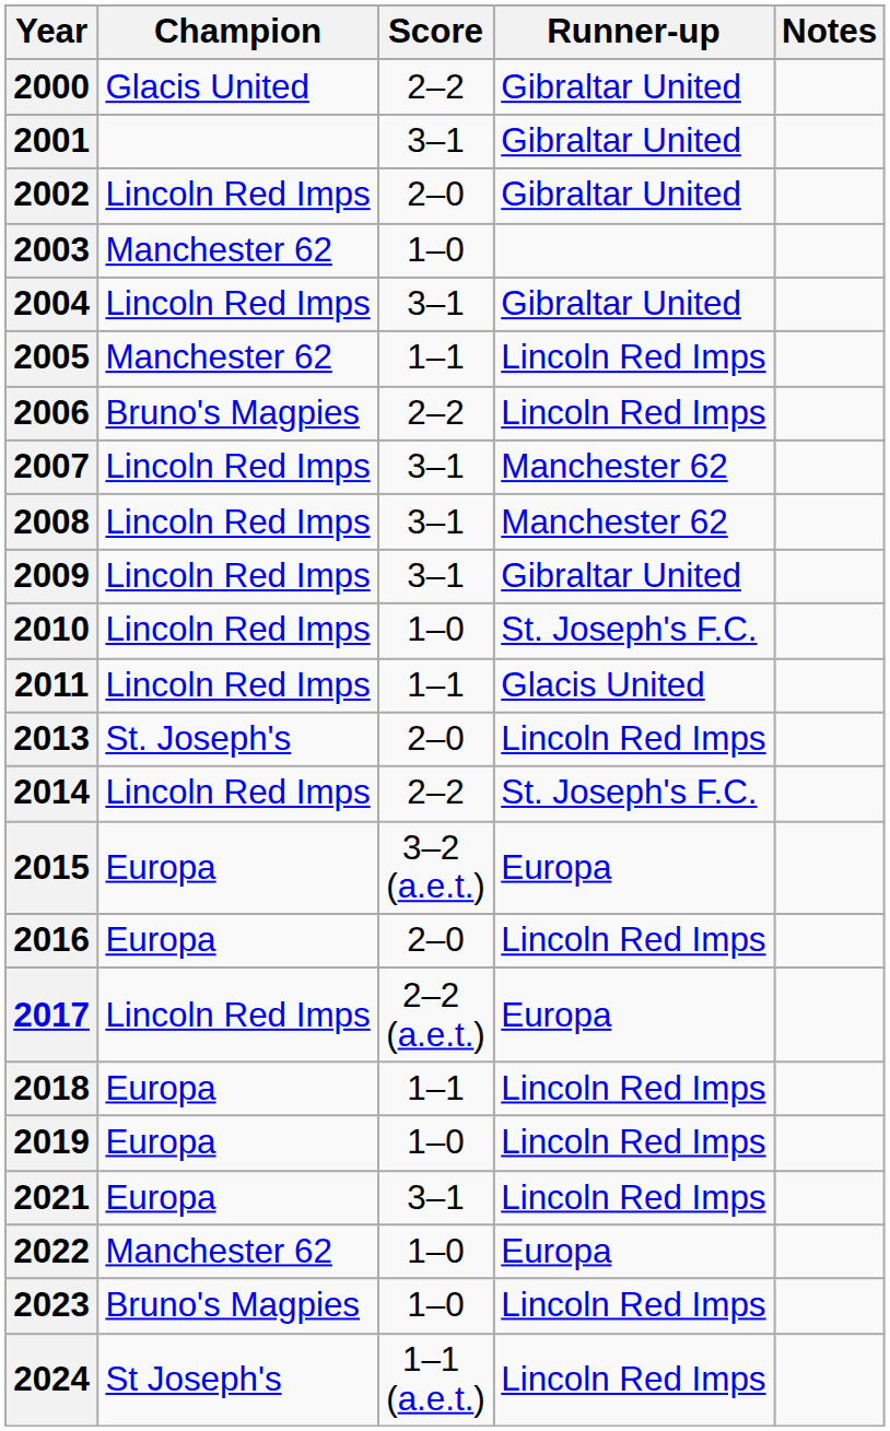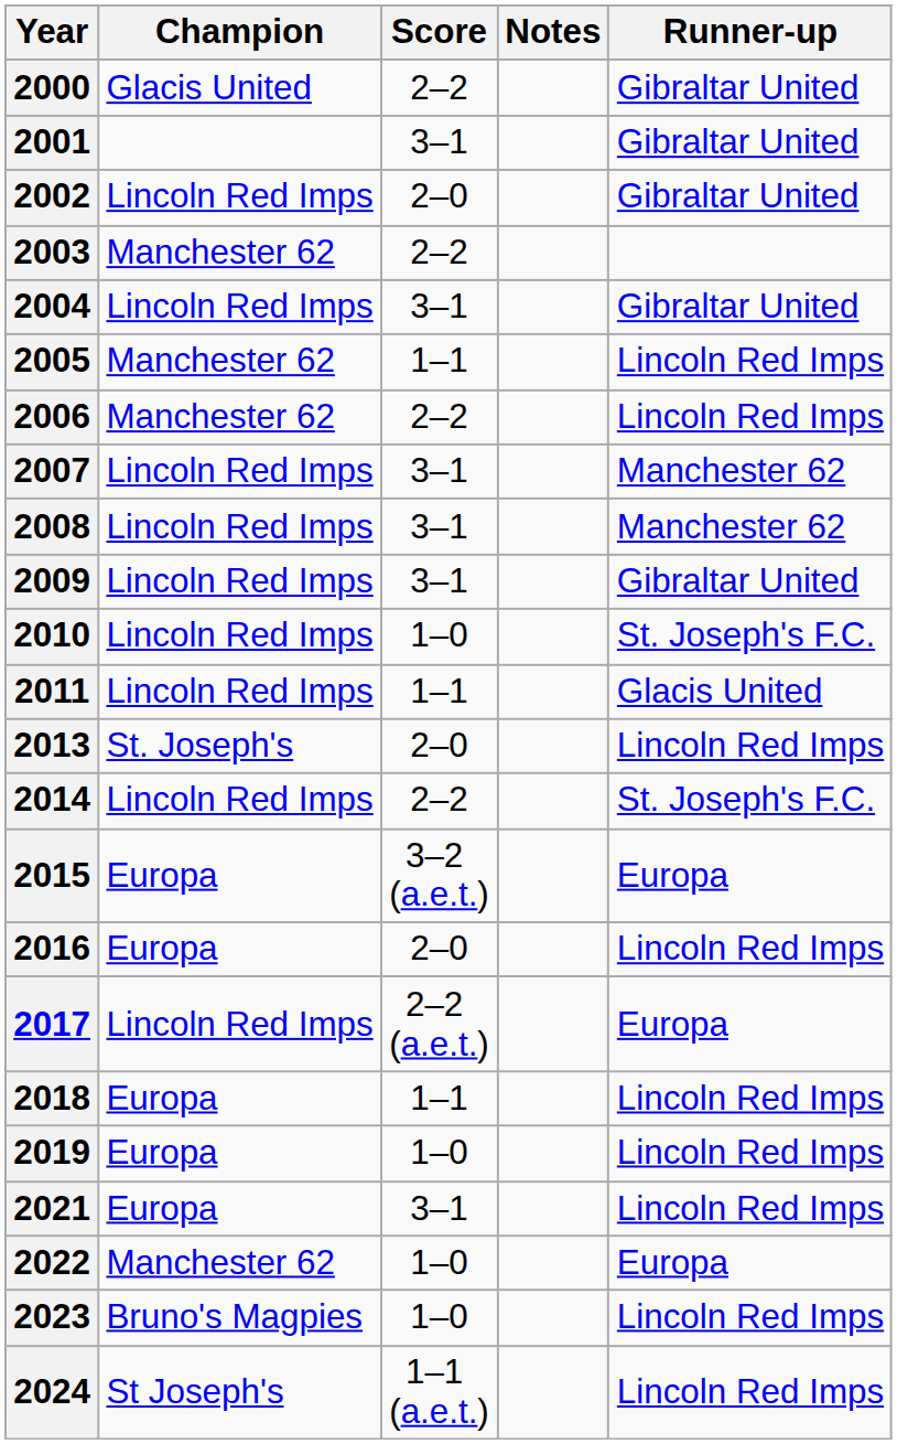 <table class="wikitable sortable plainrowheaders" style="text-align:center;">
 <tr>
 <th>Year</th>
 <th>Champion</th>
 <th>Score</th>
+<th class="unsortable">Notes</th>
 <th>Runner-up</th>
-<th class="unsortable">Notes</th>
 </tr>
 <tr>
 <th scope="row">2000</th>
 <td style="text-align:left;"><a href='#'>Glacis United</a></td>
 <td>2–2</td>
+<td></td>
 <td style="text-align:left;"><a href='#'>Gibraltar United</a></td>
-<td></td>
 </tr>
 <tr>
 <th scope="row">2001</th>
 <td style="text-align:left;"></td>
 <td>3–1</td>
+<td></td>
 <td style="text-align:left;"><a href='#'>Gibraltar United</a></td>
-<td></td>
 </tr>
 <tr>
 <th scope="row">2002</th>
 <td style="text-align:left;"><a href='#'>Lincoln Red Imps</a></td>
 <td>2–0</td>
+<td></td>
 <td style="text-align:left;"><a href='#'>Gibraltar United</a></td>
-<td></td>
 </tr>
 <tr>
 <th scope="row">2003</th>
 <td style="text-align:left;"><a href='#'>Manchester 62</a></td>
-<td>1–0</td>
+<td>2–2</td>
+<td></td>
 <td style="text-align:left;"></td>
-<td></td>
 </tr>
 <tr>
 <th scope="row">2004</th>
 <td style="text-align:left;"><a href='#'>Lincoln Red Imps</a></td>
 <td>3–1</td>
+<td></td>
 <td style="text-align:left;"><a href='#'>Gibraltar United</a></td>
-<td></td>
 </tr>
 <tr>
 <th scope="row">2005</th>
 <td style="text-align:left;"><a href='#'>Manchester 62</a></td>
 <td>1–1</td>
+<td></td>
 <td style="text-align:left;"><a href='#'>Lincoln Red Imps</a></td>
-<td></td>
 </tr>
 <tr>
 <th scope="row">2006</th>
-<td style="text-align:left"><a href='#'>Bruno's Magpies</a></td>
+<td style="text-align:left;"><a href='#'>Manchester 62</a></td>
 <td>2–2</td>
+<td></td>
 <td style="text-align:left;"><a href='#'>Lincoln Red Imps</a></td>
-<td></td>
 </tr>
 <tr>
 <th scope="row">2007</th>
 <td style="text-align:left;"><a href='#'>Lincoln Red Imps</a></td>
 <td>3–1</td>
+<td></td>
 <td style="text-align:left;"><a href='#'>Manchester 62</a></td>
-<td></td>
 </tr>
 <tr>
 <th scope="row">2008</th>
 <td style="text-align:left;"><a href='#'>Lincoln Red Imps</a></td>
 <td>3–1</td>
+<td></td>
 <td style="text-align:left;"><a href='#'>Manchester 62</a></td>
-<td></td>
 </tr>
 <tr>
 <th scope="row">2009</th>
 <td style="text-align:left;"><a href='#'>Lincoln Red Imps</a></td>
 <td>3–1</td>
+<td></td>
 <td style="text-align:left;"><a href='#'>Gibraltar United</a></td>
-<td></td>
 </tr>
 <tr>
 <th scope="row">2010</th>
 <td style="text-align:left;"><a href='#'>Lincoln Red Imps</a></td>
 <td>1–0</td>
+<td></td>
 <td style="text-align:left;"><a href='#'>St. Joseph's F.C.</a></td>
-<td></td>
 </tr>
 <tr>
 <th scope="row">2011</th>
 <td style="text-align:left;"><a href='#'>Lincoln Red Imps</a></td>
 <td>1–1</td>
+<td></td>
 <td style="text-align:left;"><a href='#'>Glacis United</a></td>
-<td></td>
 </tr>
 <tr>
 <th scope="row">2013</th>
 <td style="text-align:left;"><a href='#'>St. Joseph's</a></td>
 <td>2–0</td>
+<td></td>
 <td style="text-align:left;"><a href='#'>Lincoln Red Imps</a></td>
-<td></td>
 </tr>
 <tr>
 <th scope="row">2014</th>
 <td style="text-align:left;"><a href='#'>Lincoln Red Imps</a></td>
 <td>2–2</td>
+<td></td>
 <td style="text-align:left;"><a href='#'>St. Joseph's F.C.</a></td>
-<td></td>
 </tr>
 <tr>
 <th scope="row">2015</th>
 <td style="text-align:left"><a href='#'>Europa</a></td>
 <td>3–2 <br>(<a href='#'>a.e.t.</a>)</td>
+<td></td>
 <td style="text-align:left;"><a href='#'>Europa</a></td>
-<td></td>
 </tr>
 <tr>
 <th scope="row">2016</th>
 <td style="text-align:left;"><a href='#'>Europa</a></td>
 <td>2–0</td>
+<td></td>
 <td style="text-align:left;"><a href='#'>Lincoln Red Imps</a></td>
-<td></td>
 </tr>
 <tr>
 <th scope="row"><a href='#'>2017</a></th>
 <td style="text-align:left;"><a href='#'>Lincoln Red Imps</a></td>
 <td>2–2 <br>(<a href='#'>a.e.t.</a>)</td>
+<td></td>
 <td style="text-align:left;"><a href='#'>Europa</a></td>
-<td></td>
 </tr>
 <tr>
 <th scope="row">2018</th>
 <td style="text-align:left;"><a href='#'>Europa</a></td>
 <td>1–1</td>
+<td></td>
 <td style="text-align:left;"><a href='#'>Lincoln Red Imps</a></td>
-<td></td>
 </tr>
 <tr>
 <th scope="row">2019</th>
 <td style="text-align:left;"><a href='#'>Europa</a></td>
 <td>1–0</td>
+<td></td>
 <td style="text-align:left;"><a href='#'>Lincoln Red Imps</a></td>
-<td></td>
 </tr>
 <tr>
 <th scope="row">2021</th>
 <td style="text-align:left"><a href='#'>Europa</a></td>
 <td>3–1</td>
+<td></td>
 <td style="text-align:left"><a href='#'>Lincoln Red Imps</a></td>
-<td></td>
 </tr>
 <tr>
 <th scope="row">2022</th>
 <td style="text-align:left;"><a href='#'>Manchester 62</a></td>
 <td>1–0</td>
+<td></td>
 <td style="text-align:left"><a href='#'>Europa</a></td>
-<td></td>
 </tr>
 <tr>
 <th scope="row">2023</th>
 <td style="text-align:left"><a href='#'>Bruno's Magpies</a></td>
 <td>1–0</td>
+<td></td>
 <td style="text-align:left"><a href='#'>Lincoln Red Imps</a></td>
-<td></td>
 </tr>
 <tr>
 <th scope="row">2024</th>
 <td style="text-align:left"><a href='#'>St Joseph's</a></td>
 <td>1–1 <br>(<a href='#'>a.e.t.</a>)</td>
+<td></td>
 <td style="text-align:left"><a href='#'>Lincoln Red Imps</a></td>
-<td></td>
 </tr>
 </table>
